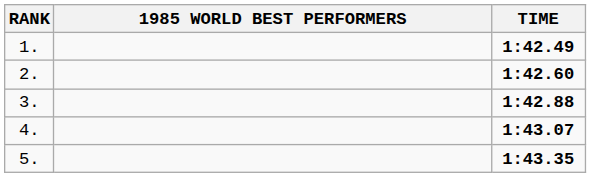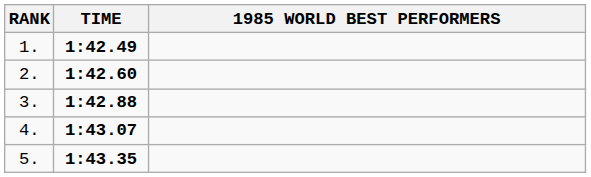 <table class="wikitable sortable">
 <tr>
 <th>RANK</th>
+<th align="center" style="width: 5em">TIME</th>
 <th align="center" style="width: 25em">1985 WORLD BEST PERFORMERS</th>
-<th align="center" style="width: 5em">TIME</th>
 </tr>
 <tr>
 <td align="center">1.</td>
+<td align="center"><strong>1:42.49</strong></td>
 <td></td>
-<td align="center"><strong>1:42.49</strong></td>
 </tr>
 <tr>
 <td align="center">2.</td>
+<td align="center"><strong>1:42.60</strong></td>
 <td></td>
-<td align="center"><strong>1:42.60</strong></td>
 </tr>
 <tr>
 <td align="center">3.</td>
+<td align="center"><strong>1:42.88</strong></td>
 <td></td>
-<td align="center"><strong>1:42.88</strong></td>
 </tr>
 <tr>
 <td align="center">4.</td>
+<td align="center"><strong>1:43.07</strong></td>
 <td></td>
-<td align="center"><strong>1:43.07</strong></td>
 </tr>
 <tr>
 <td align="center">5.</td>
+<td align="center"><strong>1:43.35</strong></td>
 <td></td>
-<td align="center"><strong>1:43.35</strong></td>
 </tr>
 </table>
